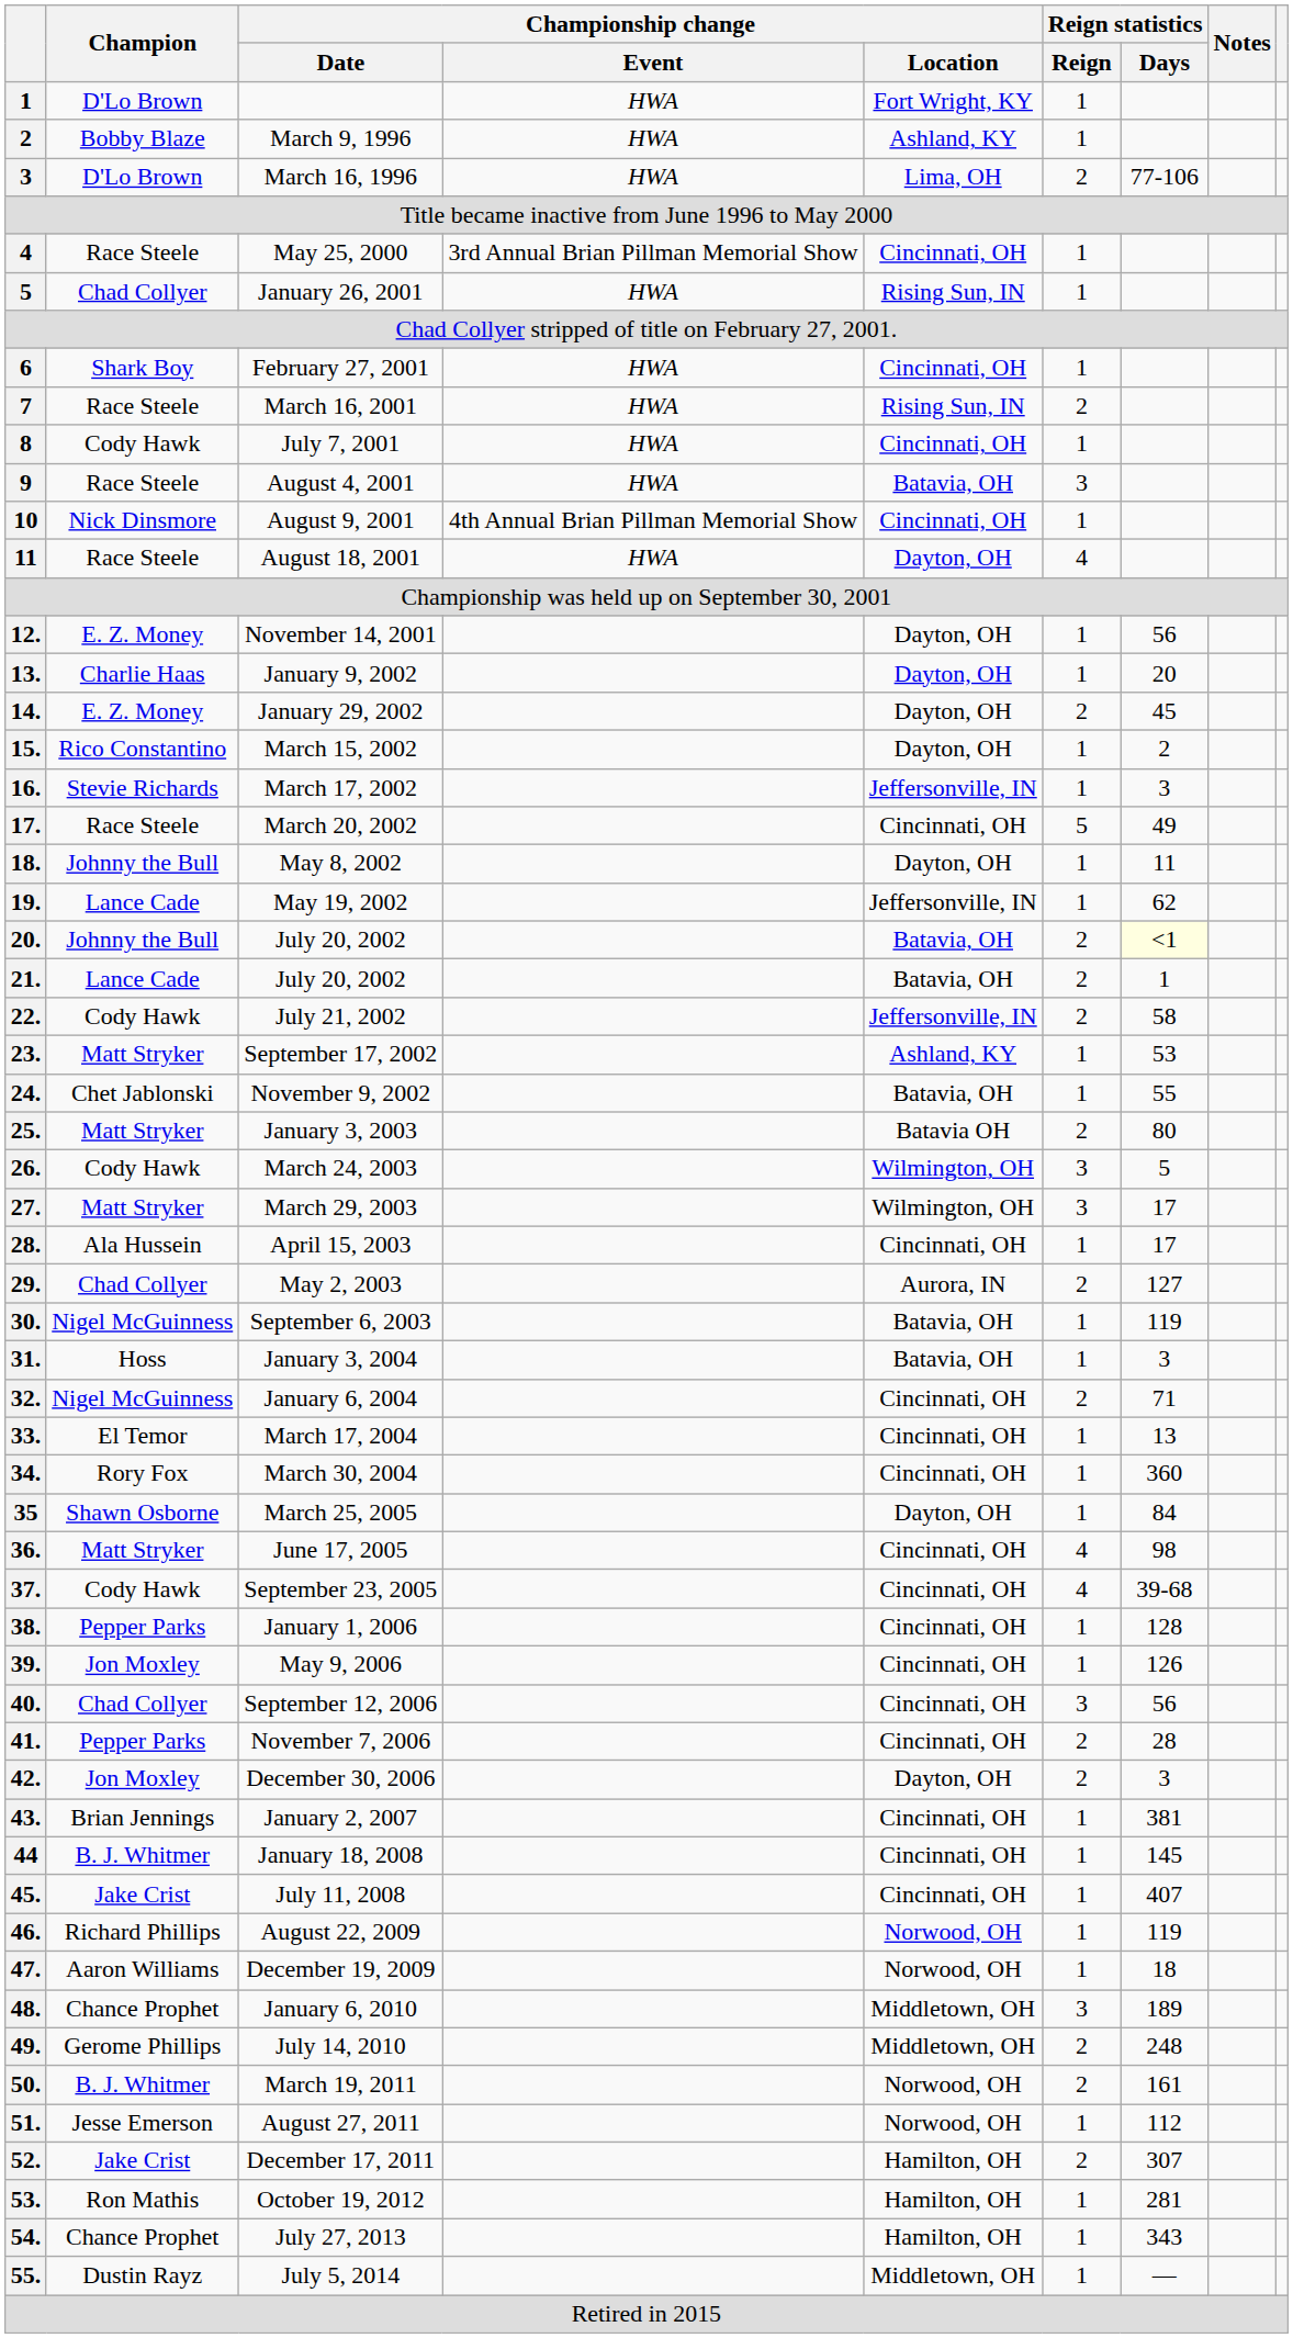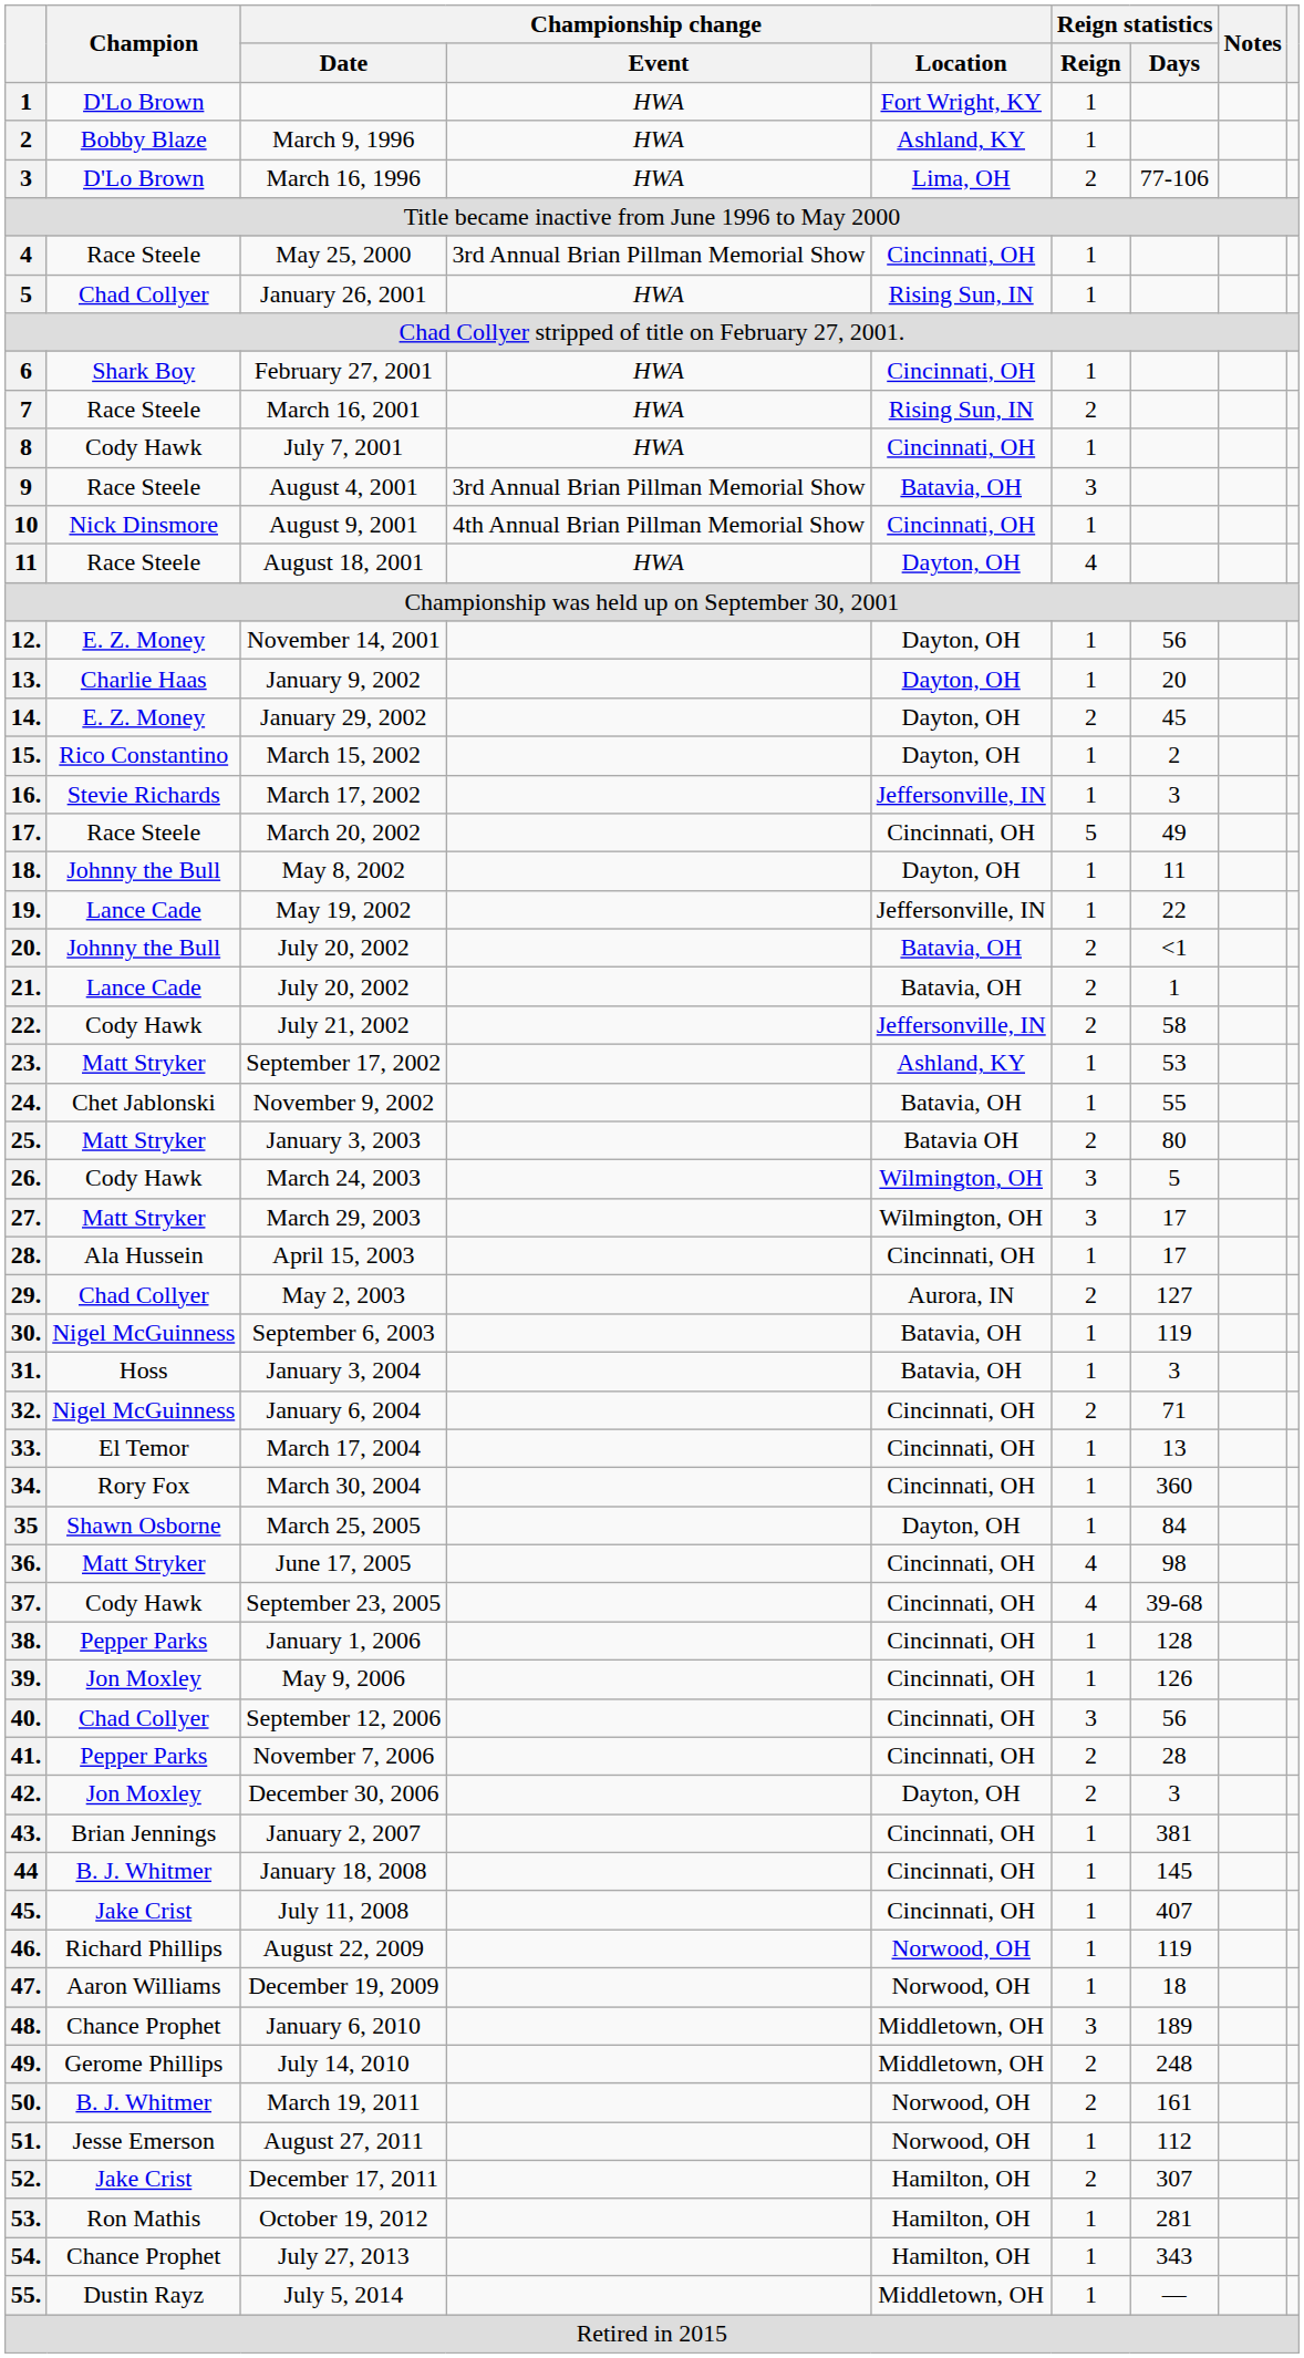 <table class="wikitable sortable" style="text-align: center">
 <tr>
 <th rowspan=2></th>
 <th rowspan=2>Champion</th>
 <th colspan=3>Championship change</th>
 <th colspan=2>Reign statistics</th>
 <th rowspan=2>Notes</th>
 <th rowspan=2></th>
 </tr>
 <tr>
 <th>Date</th>
 <th>Event</th>
 <th>Location</th>
 <th>Reign</th>
 <th>Days</th>
 </tr>
 <tr>
 <th>1</th>
 <td><a href='#'>D'Lo Brown</a></td>
 <td></td>
 <td><em>HWA</em></td>
 <td><a href='#'>Fort Wright, KY</a></td>
 <td>1</td>
 <td></td>
 <td align="left"></td>
 <td></td>
 </tr>
 <tr>
 <th>2</th>
 <td><a href='#'>Bobby Blaze</a></td>
 <td>March 9, 1996</td>
 <td><em>HWA</em></td>
 <td><a href='#'>Ashland, KY</a></td>
 <td>1</td>
 <td></td>
 <td></td>
 <td></td>
 </tr>
 <tr>
 <th>3</th>
 <td><a href='#'>D'Lo Brown</a></td>
 <td>March 16, 1996</td>
 <td><em>HWA</em></td>
 <td><a href='#'>Lima, OH</a></td>
 <td>2</td>
 <td>77-106</td>
 <td></td>
 <td></td>
 </tr>
 <tr>
 <td colspan="9" style="background: #dddddd;">Title became inactive from June 1996 to May 2000</td>
 </tr>
 <tr>
 <th>4</th>
 <td>Race Steele</td>
 <td>May 25, 2000</td>
 <td>3rd Annual Brian Pillman Memorial Show</td>
 <td><a href='#'>Cincinnati, OH</a></td>
 <td>1</td>
 <td></td>
 <td align="left"></td>
 <td></td>
 </tr>
 <tr>
 <th>5</th>
 <td><a href='#'>Chad Collyer</a></td>
 <td>January 26, 2001</td>
 <td><em>HWA</em></td>
 <td><a href='#'>Rising Sun, IN</a></td>
 <td>1</td>
 <td></td>
 <td></td>
 <td></td>
 </tr>
 <tr>
 <td colspan="9" style="background: #dddddd;"><a href='#'>Chad Collyer</a> stripped of title on February 27, 2001.</td>
 </tr>
 <tr>
 <th>6</th>
 <td><a href='#'>Shark Boy</a></td>
 <td>February 27, 2001</td>
 <td><em>HWA</em></td>
 <td><a href='#'>Cincinnati, OH</a></td>
 <td>1</td>
 <td></td>
 <td align="left"></td>
 <td></td>
 </tr>
 <tr>
 <th>7</th>
 <td>Race Steele</td>
 <td>March 16, 2001</td>
 <td><em>HWA</em></td>
 <td><a href='#'>Rising Sun, IN</a></td>
 <td>2</td>
 <td></td>
 <td></td>
 <td></td>
 </tr>
 <tr>
 <th>8</th>
 <td>Cody Hawk</td>
 <td>July 7, 2001</td>
 <td><em>HWA</em></td>
 <td><a href='#'>Cincinnati, OH</a></td>
 <td>1</td>
 <td></td>
 <td></td>
 <td></td>
 </tr>
 <tr>
 <th>9</th>
 <td>Race Steele</td>
 <td>August 4, 2001</td>
-<td><em>HWA</em></td>
+<td>3rd Annual Brian Pillman Memorial Show</td>
 <td><a href='#'>Batavia, OH</a></td>
 <td>3</td>
 <td></td>
 <td></td>
 <td></td>
 </tr>
 <tr>
 <th>10</th>
 <td><a href='#'>Nick Dinsmore</a></td>
 <td>August 9, 2001</td>
 <td>4th Annual Brian Pillman Memorial Show</td>
 <td><a href='#'>Cincinnati, OH</a></td>
 <td>1</td>
 <td></td>
 <td></td>
 <td></td>
 </tr>
 <tr>
 <th>11</th>
 <td>Race Steele</td>
 <td>August 18, 2001</td>
 <td><em>HWA</em></td>
 <td><a href='#'>Dayton, OH</a></td>
 <td>4</td>
 <td></td>
 <td></td>
 <td></td>
 </tr>
 <tr>
 <td colspan="9" style="background: #dddddd;">Championship was held up on September 30, 2001</td>
 </tr>
 <tr>
 <th>12.</th>
 <td><a href='#'>E. Z. Money</a></td>
 <td>November 14, 2001</td>
 <td></td>
 <td>Dayton, OH</td>
 <td>1</td>
 <td>56</td>
 <td align="left"></td>
 <td></td>
 </tr>
 <tr>
 <th>13.</th>
 <td><a href='#'>Charlie Haas</a></td>
 <td>January 9, 2002</td>
 <td></td>
 <td><a href='#'>Dayton, OH</a></td>
 <td>1</td>
 <td>20</td>
 <td align="left"></td>
 <td></td>
 </tr>
 <tr>
 <th>14.</th>
 <td><a href='#'>E. Z. Money</a></td>
 <td>January 29, 2002</td>
 <td></td>
 <td>Dayton, OH</td>
 <td>2</td>
 <td>45</td>
 <td align="left"></td>
 <td></td>
 </tr>
 <tr>
 <th>15.</th>
 <td><a href='#'>Rico Constantino</a></td>
 <td>March 15, 2002</td>
 <td></td>
 <td>Dayton, OH</td>
 <td>1</td>
 <td>2</td>
 <td></td>
 <td></td>
 </tr>
 <tr>
 <th>16.</th>
 <td><a href='#'>Stevie Richards</a></td>
 <td>March 17, 2002</td>
 <td></td>
 <td><a href='#'>Jeffersonville, IN</a></td>
 <td>1</td>
 <td>3</td>
 <td></td>
 <td></td>
 </tr>
 <tr>
 <th>17.</th>
 <td>Race Steele</td>
 <td>March 20, 2002</td>
 <td></td>
 <td>Cincinnati, OH</td>
 <td>5</td>
 <td>49</td>
 <td></td>
 <td></td>
 </tr>
 <tr>
 <th>18.</th>
 <td><a href='#'>Johnny the Bull</a></td>
 <td>May 8, 2002</td>
 <td></td>
 <td>Dayton, OH</td>
 <td>1</td>
 <td>11</td>
 <td></td>
 <td></td>
 </tr>
 <tr>
 <th>19.</th>
 <td><a href='#'>Lance Cade</a></td>
 <td>May 19, 2002</td>
 <td></td>
 <td>Jeffersonville, IN</td>
 <td>1</td>
-<td>62</td>
+<td>22</td>
 <td></td>
 <td></td>
 </tr>
 <tr>
 <th>20.</th>
 <td><a href='#'>Johnny the Bull</a></td>
 <td>July 20, 2002</td>
 <td></td>
 <td><a href='#'>Batavia, OH</a></td>
 <td>2</td>
-<td style="background: lightyellow;"><1</td>
+<td><1</td>
 <td></td>
 <td></td>
 </tr>
 <tr>
 <th>21.</th>
 <td><a href='#'>Lance Cade</a></td>
 <td>July 20, 2002</td>
 <td></td>
 <td>Batavia, OH</td>
 <td>2</td>
 <td>1</td>
 <td></td>
 <td></td>
 </tr>
 <tr>
 <th>22.</th>
 <td>Cody Hawk</td>
 <td>July 21, 2002</td>
 <td></td>
 <td><a href='#'>Jeffersonville, IN</a></td>
 <td>2</td>
 <td>58</td>
 <td></td>
 <td></td>
 </tr>
 <tr>
 <th>23.</th>
 <td><a href='#'>Matt Stryker</a></td>
 <td>September 17, 2002</td>
 <td></td>
 <td><a href='#'>Ashland, KY</a></td>
 <td>1</td>
 <td>53</td>
 <td></td>
 <td></td>
 </tr>
 <tr>
 <th>24.</th>
 <td>Chet Jablonski</td>
 <td>November 9, 2002</td>
 <td></td>
 <td>Batavia, OH</td>
 <td>1</td>
 <td>55</td>
 <td></td>
 <td></td>
 </tr>
 <tr>
 <th>25.</th>
 <td><a href='#'>Matt Stryker</a></td>
 <td>January 3, 2003</td>
 <td></td>
 <td>Batavia OH</td>
 <td>2</td>
 <td>80</td>
 <td></td>
 <td></td>
 </tr>
 <tr>
 <th>26.</th>
 <td>Cody Hawk</td>
 <td>March 24, 2003</td>
 <td></td>
 <td><a href='#'>Wilmington, OH</a></td>
 <td>3</td>
 <td>5</td>
 <td></td>
 <td></td>
 </tr>
 <tr>
 <th>27.</th>
 <td><a href='#'>Matt Stryker</a></td>
 <td>March 29, 2003</td>
 <td></td>
 <td>Wilmington, OH</td>
 <td>3</td>
 <td>17</td>
 <td></td>
 <td></td>
 </tr>
 <tr>
 <th>28.</th>
 <td>Ala Hussein</td>
 <td>April 15, 2003</td>
 <td></td>
 <td>Cincinnati, OH</td>
 <td>1</td>
 <td>17</td>
 <td></td>
 <td></td>
 </tr>
 <tr>
 <th>29.</th>
 <td><a href='#'>Chad Collyer</a></td>
 <td>May 2, 2003</td>
 <td></td>
 <td>Aurora, IN</td>
 <td>2</td>
 <td>127</td>
 <td align="left"></td>
 <td></td>
 </tr>
 <tr>
 <th>30.</th>
 <td><a href='#'>Nigel McGuinness</a></td>
 <td>September 6, 2003</td>
 <td></td>
 <td>Batavia, OH</td>
 <td>1</td>
 <td>119</td>
 <td></td>
 <td></td>
 </tr>
 <tr>
 <th>31.</th>
 <td>Hoss</td>
 <td>January 3, 2004</td>
 <td></td>
 <td>Batavia, OH</td>
 <td>1</td>
 <td>3</td>
 <td></td>
 <td></td>
 </tr>
 <tr>
 <th>32.</th>
 <td><a href='#'>Nigel McGuinness</a></td>
 <td>January 6, 2004</td>
 <td></td>
 <td>Cincinnati, OH</td>
 <td>2</td>
 <td>71</td>
 <td></td>
 <td></td>
 </tr>
 <tr>
 <th>33.</th>
 <td>El Temor</td>
 <td>March 17, 2004</td>
 <td></td>
 <td>Cincinnati, OH</td>
 <td>1</td>
 <td>13</td>
 <td></td>
 <td></td>
 </tr>
 <tr>
 <th>34.</th>
 <td>Rory Fox</td>
 <td>March 30, 2004</td>
 <td></td>
 <td>Cincinnati, OH</td>
 <td>1</td>
 <td>360</td>
 <td></td>
 <td></td>
 </tr>
 <tr>
 <th>35</th>
 <td><a href='#'>Shawn Osborne</a></td>
 <td>March 25, 2005</td>
 <td></td>
 <td>Dayton, OH</td>
 <td>1</td>
 <td>84</td>
 <td></td>
 <td></td>
 </tr>
 <tr>
 <th>36.</th>
 <td><a href='#'>Matt Stryker</a></td>
 <td>June 17, 2005</td>
 <td></td>
 <td>Cincinnati, OH</td>
 <td>4</td>
 <td>98</td>
 <td></td>
 <td></td>
 </tr>
 <tr>
 <th>37.</th>
 <td>Cody Hawk</td>
 <td>September 23, 2005</td>
 <td></td>
 <td>Cincinnati, OH</td>
 <td>4</td>
 <td>39-68</td>
 <td align="left"></td>
 <td></td>
 </tr>
 <tr>
 <th>38.</th>
 <td><a href='#'>Pepper Parks</a></td>
 <td>January 1, 2006</td>
 <td></td>
 <td>Cincinnati, OH</td>
 <td>1</td>
 <td>128</td>
 <td align="left"></td>
 <td></td>
 </tr>
 <tr>
 <th>39.</th>
 <td><a href='#'>Jon Moxley</a></td>
 <td>May 9, 2006</td>
 <td></td>
 <td>Cincinnati, OH</td>
 <td>1</td>
 <td>126</td>
 <td></td>
 <td></td>
 </tr>
 <tr>
 <th>40.</th>
 <td><a href='#'>Chad Collyer</a></td>
 <td>September 12, 2006</td>
 <td></td>
 <td>Cincinnati, OH</td>
 <td>3</td>
 <td>56</td>
 <td></td>
 <td></td>
 </tr>
 <tr>
 <th>41.</th>
 <td><a href='#'>Pepper Parks</a></td>
 <td>November 7, 2006</td>
 <td></td>
 <td>Cincinnati, OH</td>
 <td>2</td>
 <td>28</td>
 <td align="left"></td>
 <td></td>
 </tr>
 <tr>
 <th>42.</th>
 <td><a href='#'>Jon Moxley</a></td>
 <td>December 30, 2006</td>
 <td></td>
 <td>Dayton, OH</td>
 <td>2</td>
 <td>3</td>
 <td align="left"></td>
 <td></td>
 </tr>
 <tr>
 <th>43.</th>
 <td>Brian Jennings</td>
 <td>January 2, 2007</td>
 <td></td>
 <td>Cincinnati, OH</td>
 <td>1</td>
 <td>381</td>
 <td></td>
 <td></td>
 </tr>
 <tr>
 <th>44</th>
 <td><a href='#'>B. J. Whitmer</a></td>
 <td>January 18, 2008</td>
 <td></td>
 <td>Cincinnati, OH</td>
 <td>1</td>
 <td>145</td>
 <td align="left"></td>
 <td></td>
 </tr>
 <tr>
 <th>45.</th>
 <td><a href='#'>Jake Crist</a></td>
 <td>July 11, 2008</td>
 <td></td>
 <td>Cincinnati, OH</td>
 <td>1</td>
 <td>407</td>
 <td align="left"></td>
 <td></td>
 </tr>
 <tr>
 <th>46.</th>
 <td>Richard Phillips</td>
 <td>August 22, 2009</td>
 <td></td>
 <td><a href='#'>Norwood, OH</a></td>
 <td>1</td>
 <td>119</td>
 <td></td>
 <td></td>
 </tr>
 <tr>
 <th>47.</th>
 <td>Aaron Williams</td>
 <td>December 19, 2009</td>
 <td></td>
 <td>Norwood, OH</td>
 <td>1</td>
 <td>18</td>
 <td></td>
 <td></td>
 </tr>
 <tr>
 <th>48.</th>
 <td>Chance Prophet</td>
 <td>January 6, 2010</td>
 <td></td>
 <td>Middletown, OH</td>
 <td>3</td>
 <td>189</td>
 <td align="left"></td>
 <td></td>
 </tr>
 <tr>
 <th>49.</th>
 <td>Gerome Phillips</td>
 <td>July 14, 2010</td>
 <td></td>
 <td>Middletown, OH</td>
 <td>2</td>
 <td>248</td>
 <td></td>
 <td></td>
 </tr>
 <tr>
 <th>50.</th>
 <td><a href='#'>B. J. Whitmer</a></td>
 <td>March 19, 2011</td>
 <td></td>
 <td>Norwood, OH</td>
 <td>2</td>
 <td>161</td>
 <td></td>
 <td></td>
 </tr>
 <tr>
 <th>51.</th>
 <td>Jesse Emerson</td>
 <td>August 27, 2011</td>
 <td></td>
 <td>Norwood, OH</td>
 <td>1</td>
 <td>112</td>
 <td></td>
 <td></td>
 </tr>
 <tr>
 <th>52.</th>
 <td><a href='#'>Jake Crist</a></td>
 <td>December 17, 2011</td>
 <td></td>
 <td>Hamilton, OH</td>
 <td>2</td>
 <td>307</td>
 <td align="left"></td>
 <td></td>
 </tr>
 <tr>
 <th>53.</th>
 <td>Ron Mathis</td>
 <td>October 19, 2012</td>
 <td></td>
 <td>Hamilton, OH</td>
 <td>1</td>
 <td>281</td>
 <td align="left"></td>
 <td></td>
 </tr>
 <tr>
 <th>54.</th>
 <td>Chance Prophet</td>
 <td>July 27, 2013</td>
 <td></td>
 <td>Hamilton, OH</td>
 <td>1</td>
 <td>343</td>
 <td align="left"></td>
 <td></td>
 </tr>
 <tr>
 <th>55.</th>
 <td>Dustin Rayz</td>
 <td>July 5, 2014</td>
 <td></td>
 <td>Middletown, OH</td>
 <td>1</td>
 <td>—</td>
 <td align="left"></td>
 <td></td>
 </tr>
 <tr>
 <td colspan="9" style="background: #dddddd;">Retired in 2015</td>
 </tr>
 </table>
